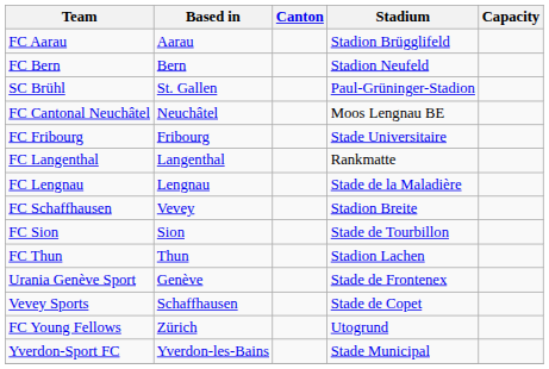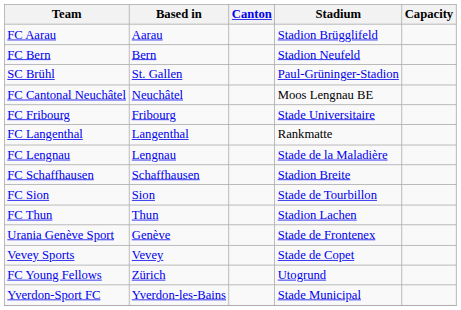 <table class="wikitable sortable" style="text-align: left;">
 <tr>
 <th>Team</th>
 <th>Based in</th>
 <th><a href='#'>Canton</a></th>
 <th>Stadium</th>
 <th>Capacity</th>
 </tr>
 <tr>
 <td><a href='#'>FC Aarau</a></td>
 <td><a href='#'>Aarau</a></td>
 <td></td>
 <td><a href='#'>Stadion Brügglifeld</a></td>
 <td></td>
 </tr>
 <tr>
 <td><a href='#'>FC Bern</a></td>
 <td><a href='#'>Bern</a></td>
 <td></td>
 <td><a href='#'>Stadion Neufeld</a></td>
 <td></td>
 </tr>
 <tr>
 <td><a href='#'>SC Brühl</a></td>
 <td><a href='#'>St. Gallen</a></td>
 <td></td>
 <td><a href='#'>Paul-Grüninger-Stadion</a></td>
 <td></td>
 </tr>
 <tr>
 <td><a href='#'>FC Cantonal Neuchâtel</a></td>
 <td><a href='#'>Neuchâtel</a></td>
 <td></td>
 <td>Moos Lengnau BE</td>
 <td></td>
 </tr>
 <tr>
 <td><a href='#'>FC Fribourg</a></td>
 <td><a href='#'>Fribourg</a></td>
 <td></td>
 <td><a href='#'>Stade Universitaire</a></td>
 <td></td>
 </tr>
 <tr>
 <td><a href='#'>FC Langenthal</a></td>
 <td><a href='#'>Langenthal</a></td>
 <td></td>
 <td>Rankmatte</td>
 <td></td>
 </tr>
 <tr>
 <td><a href='#'>FC Lengnau</a></td>
 <td><a href='#'>Lengnau</a></td>
 <td></td>
 <td><a href='#'>Stade de la Maladière</a></td>
 <td></td>
 </tr>
 <tr>
 <td><a href='#'>FC Schaffhausen</a></td>
-<td><a href='#'>Vevey</a></td>
+<td><a href='#'>Schaffhausen</a></td>
 <td></td>
 <td><a href='#'>Stadion Breite</a></td>
 <td></td>
 </tr>
 <tr>
 <td><a href='#'>FC Sion</a></td>
 <td><a href='#'>Sion</a></td>
 <td></td>
 <td><a href='#'>Stade de Tourbillon</a></td>
 <td></td>
 </tr>
 <tr>
 <td><a href='#'>FC Thun</a></td>
 <td><a href='#'>Thun</a></td>
 <td></td>
 <td><a href='#'>Stadion Lachen</a></td>
 <td></td>
 </tr>
 <tr>
 <td><a href='#'>Urania Genève Sport</a></td>
 <td><a href='#'>Genève</a></td>
 <td></td>
 <td><a href='#'>Stade de Frontenex</a></td>
 <td></td>
 </tr>
 <tr>
 <td><a href='#'>Vevey Sports</a></td>
-<td><a href='#'>Schaffhausen</a></td>
+<td><a href='#'>Vevey</a></td>
 <td></td>
 <td><a href='#'>Stade de Copet</a></td>
 <td></td>
 </tr>
 <tr>
 <td><a href='#'>FC Young Fellows</a></td>
 <td><a href='#'>Zürich</a></td>
 <td></td>
 <td><a href='#'>Utogrund</a></td>
 <td></td>
 </tr>
 <tr>
 <td><a href='#'>Yverdon-Sport FC</a></td>
 <td><a href='#'>Yverdon-les-Bains</a></td>
 <td></td>
 <td><a href='#'>Stade Municipal</a></td>
 <td></td>
 </tr>
 <tr>
 </tr>
 </table>
